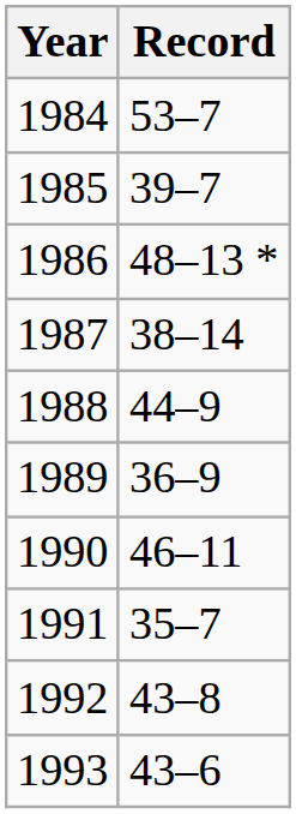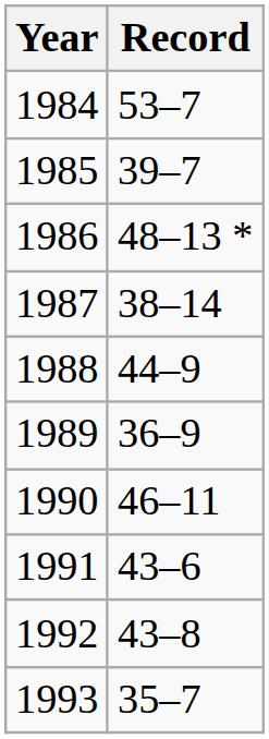 <table class="wikitable">
 <tr>
 <th>Year</th>
 <th>Record</th>
 </tr>
 <tr>
 <td>1984</td>
 <td>53–7</td>
 </tr>
 <tr>
 <td>1985</td>
 <td>39–7</td>
 </tr>
 <tr>
 <td>1986</td>
 <td>48–13 *</td>
 </tr>
 <tr>
 <td>1987</td>
 <td>38–14</td>
 </tr>
 <tr>
 <td>1988</td>
 <td>44–9</td>
 </tr>
 <tr>
 <td>1989</td>
 <td>36–9</td>
 </tr>
 <tr>
 <td>1990</td>
 <td>46–11</td>
 </tr>
 <tr>
 <td>1991</td>
-<td>35–7</td>
+<td>43–6</td>
 </tr>
 <tr>
 <td>1992</td>
 <td>43–8</td>
 </tr>
 <tr>
 <td>1993</td>
-<td>43–6</td>
+<td>35–7</td>
 </tr>
 </table>
